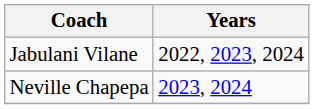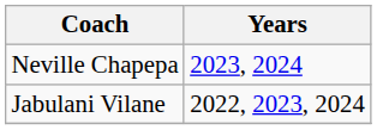 <table class="wikitable collapsible">
 <tr>
 <th>Coach</th>
 <th>Years</th>
 </tr>
 <tr>
+<td>Neville Chapepa</td>
+<td><a href='#'>2023</a>, <a href='#'>2024</a></td>
+</tr>
+<tr>
 <td>Jabulani Vilane</td>
 <td>2022, <a href='#'>2023</a>, 2024</td>
 </tr>
 <tr>
-<td>Neville Chapepa</td>
-<td><a href='#'>2023</a>, <a href='#'>2024</a></td>
-</tr>
-<tr>
 </tr>
 </table>
